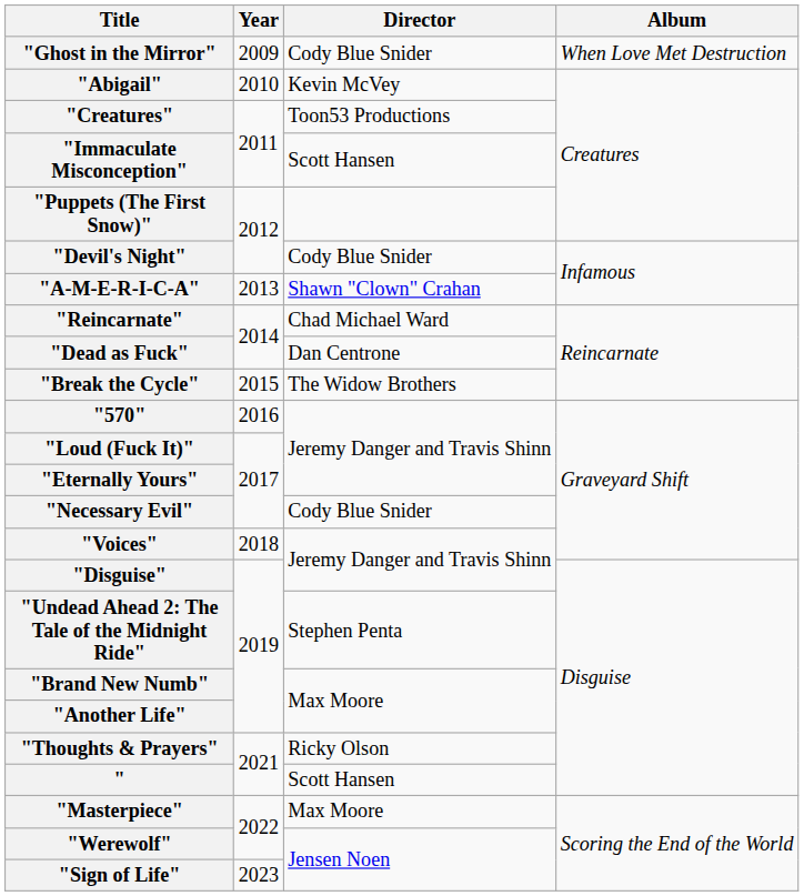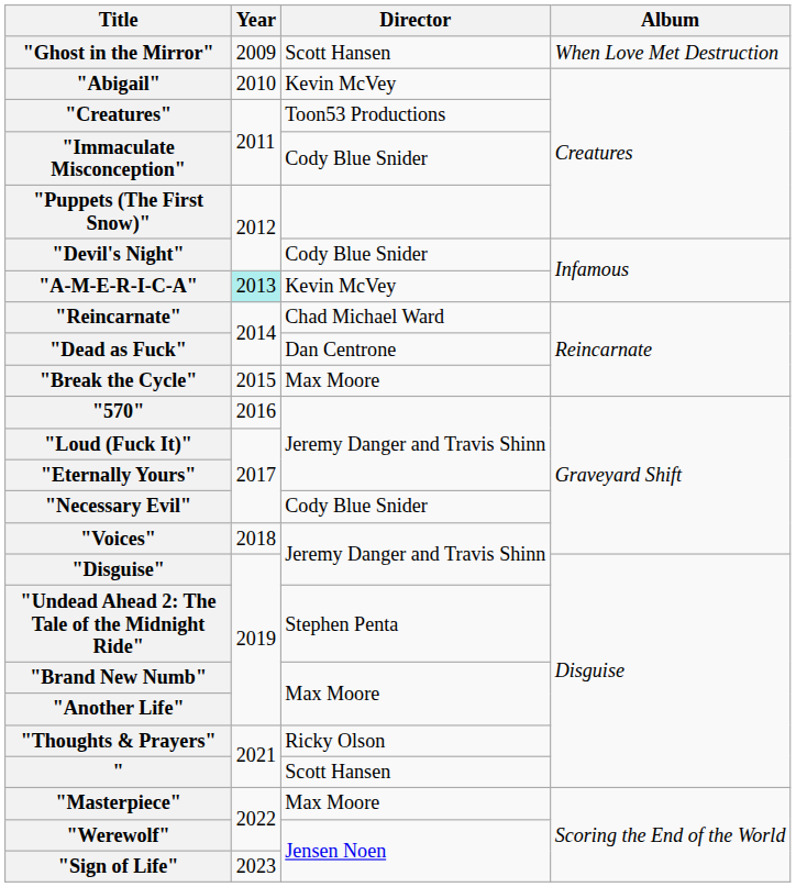 <table class="wikitable plainrowheaders">
 <tr>
 <th style="width:175px;">Title</th>
 <th>Year</th>
 <th>Director</th>
 <th>Album</th>
 </tr>
 <tr>
 <th scope="row">"Ghost in the Mirror"</th>
 <td>2009</td>
-<td>Cody Blue Snider</td>
+<td>Scott Hansen</td>
 <td><em>When Love Met Destruction</em></td>
 </tr>
 <tr>
 <th scope="row">"Abigail"</th>
 <td>2010</td>
 <td>Kevin McVey</td>
 <td rowspan="4"><em>Creatures</em></td>
 </tr>
 <tr>
 <th scope="row">"Creatures"</th>
 <td rowspan="2">2011</td>
 <td>Toon53 Productions</td>
 </tr>
 <tr>
 <th scope="row">"Immaculate Misconception"</th>
-<td>Scott Hansen</td>
+<td>Cody Blue Snider</td>
 </tr>
 <tr>
 <th scope="row">"Puppets (The First Snow)"</th>
 <td rowspan="2">2012</td>
 <td></td>
 </tr>
 <tr>
 <th scope="row">"Devil's Night"</th>
 <td>Cody Blue Snider</td>
 <td rowspan="2"><em>Infamous</em></td>
 </tr>
 <tr>
 <th scope="row">"A-M-E-R-I-C-A"</th>
-<td>2013</td>
-<td><a href='#'>Shawn "Clown" Crahan</a></td>
+<td style="background: paleturquoise;">2013</td>
+<td>Kevin McVey</td>
 </tr>
 <tr>
 <th scope="row">"Reincarnate"</th>
 <td rowspan="2">2014</td>
 <td>Chad Michael Ward</td>
 <td rowspan="3"><em>Reincarnate</em></td>
 </tr>
 <tr>
 <th scope="row">"Dead as Fuck"</th>
 <td>Dan Centrone</td>
 </tr>
 <tr>
 <th scope="row">"Break the Cycle"</th>
 <td>2015</td>
-<td>The Widow Brothers</td>
+<td>Max Moore</td>
 </tr>
 <tr>
 <th scope="row">"570"</th>
 <td>2016</td>
 <td rowspan="3">Jeremy Danger and Travis Shinn</td>
 <td rowspan="5"><em>Graveyard Shift</em></td>
 </tr>
 <tr>
 <th scope="row">"Loud (Fuck It)"</th>
 <td rowspan="3">2017</td>
 </tr>
 <tr>
 <th scope="row">"Eternally Yours"</th>
 </tr>
 <tr>
 <th scope="row">"Necessary Evil"</th>
 <td>Cody Blue Snider</td>
 </tr>
 <tr>
 <th scope="row">"Voices"</th>
 <td>2018</td>
 <td rowspan="2">Jeremy Danger and Travis Shinn</td>
 </tr>
 <tr>
 <th scope="row">"Disguise"</th>
 <td rowspan="4">2019</td>
 <td rowspan="6"><em>Disguise</em></td>
 </tr>
 <tr>
 <th scope="row">"Undead Ahead 2: The Tale of the Midnight Ride"</th>
 <td>Stephen Penta</td>
 </tr>
 <tr>
 <th scope="row">"Brand New Numb"</th>
 <td rowspan="2">Max Moore</td>
 </tr>
 <tr>
 <th scope="row">"Another Life"</th>
 </tr>
 <tr>
 <th scope="row">"Thoughts & Prayers"</th>
 <td rowspan="2">2021</td>
 <td>Ricky Olson</td>
 </tr>
 <tr>
 <th scope="row">"</th>
 <td>Scott Hansen</td>
 </tr>
 <tr>
 <th scope="row">"Masterpiece"</th>
 <td rowspan="2">2022</td>
 <td>Max Moore</td>
 <td rowspan="3"><em>Scoring the End of the World</em></td>
 </tr>
 <tr>
 <th scope="row">"Werewolf"</th>
 <td rowspan="2"><a href='#'>Jensen Noen</a></td>
 </tr>
 <tr>
 <th scope="row">"Sign of Life"</th>
 <td>2023</td>
 </tr>
 </table>
